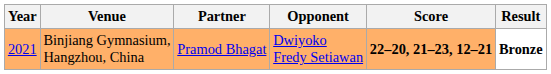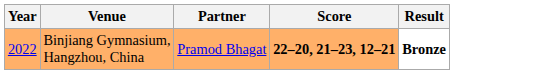 <table class="sortable wikitable" style="font-size: 90%;">
 <tr>
 <th>Year</th>
 <th>Venue</th>
 <th>Partner</th>
-<th>Opponent</th>
 <th>Score</th>
 <th>Result</th>
 </tr>
 <tr style="background:#FFB069">
-<td align="center"><a href='#'>2021</a></td>
+<td align="center"><a href='#'>2022</a></td>
 <td align="left">Binjiang Gymnasium,<br>Hangzhou, China</td>
 <td align="left"> <a href='#'>Pramod Bhagat</a></td>
-<td align="left"> <a href='#'>Dwiyoko</a><br> <a href='#'>Fredy Setiawan</a></td>
 <td align="left"><strong>22–20, 21–23, 12–21</strong></td>
 <td style="text-align:left; background:white"> <strong>Bronze</strong></td>
 </tr>
 </table>
